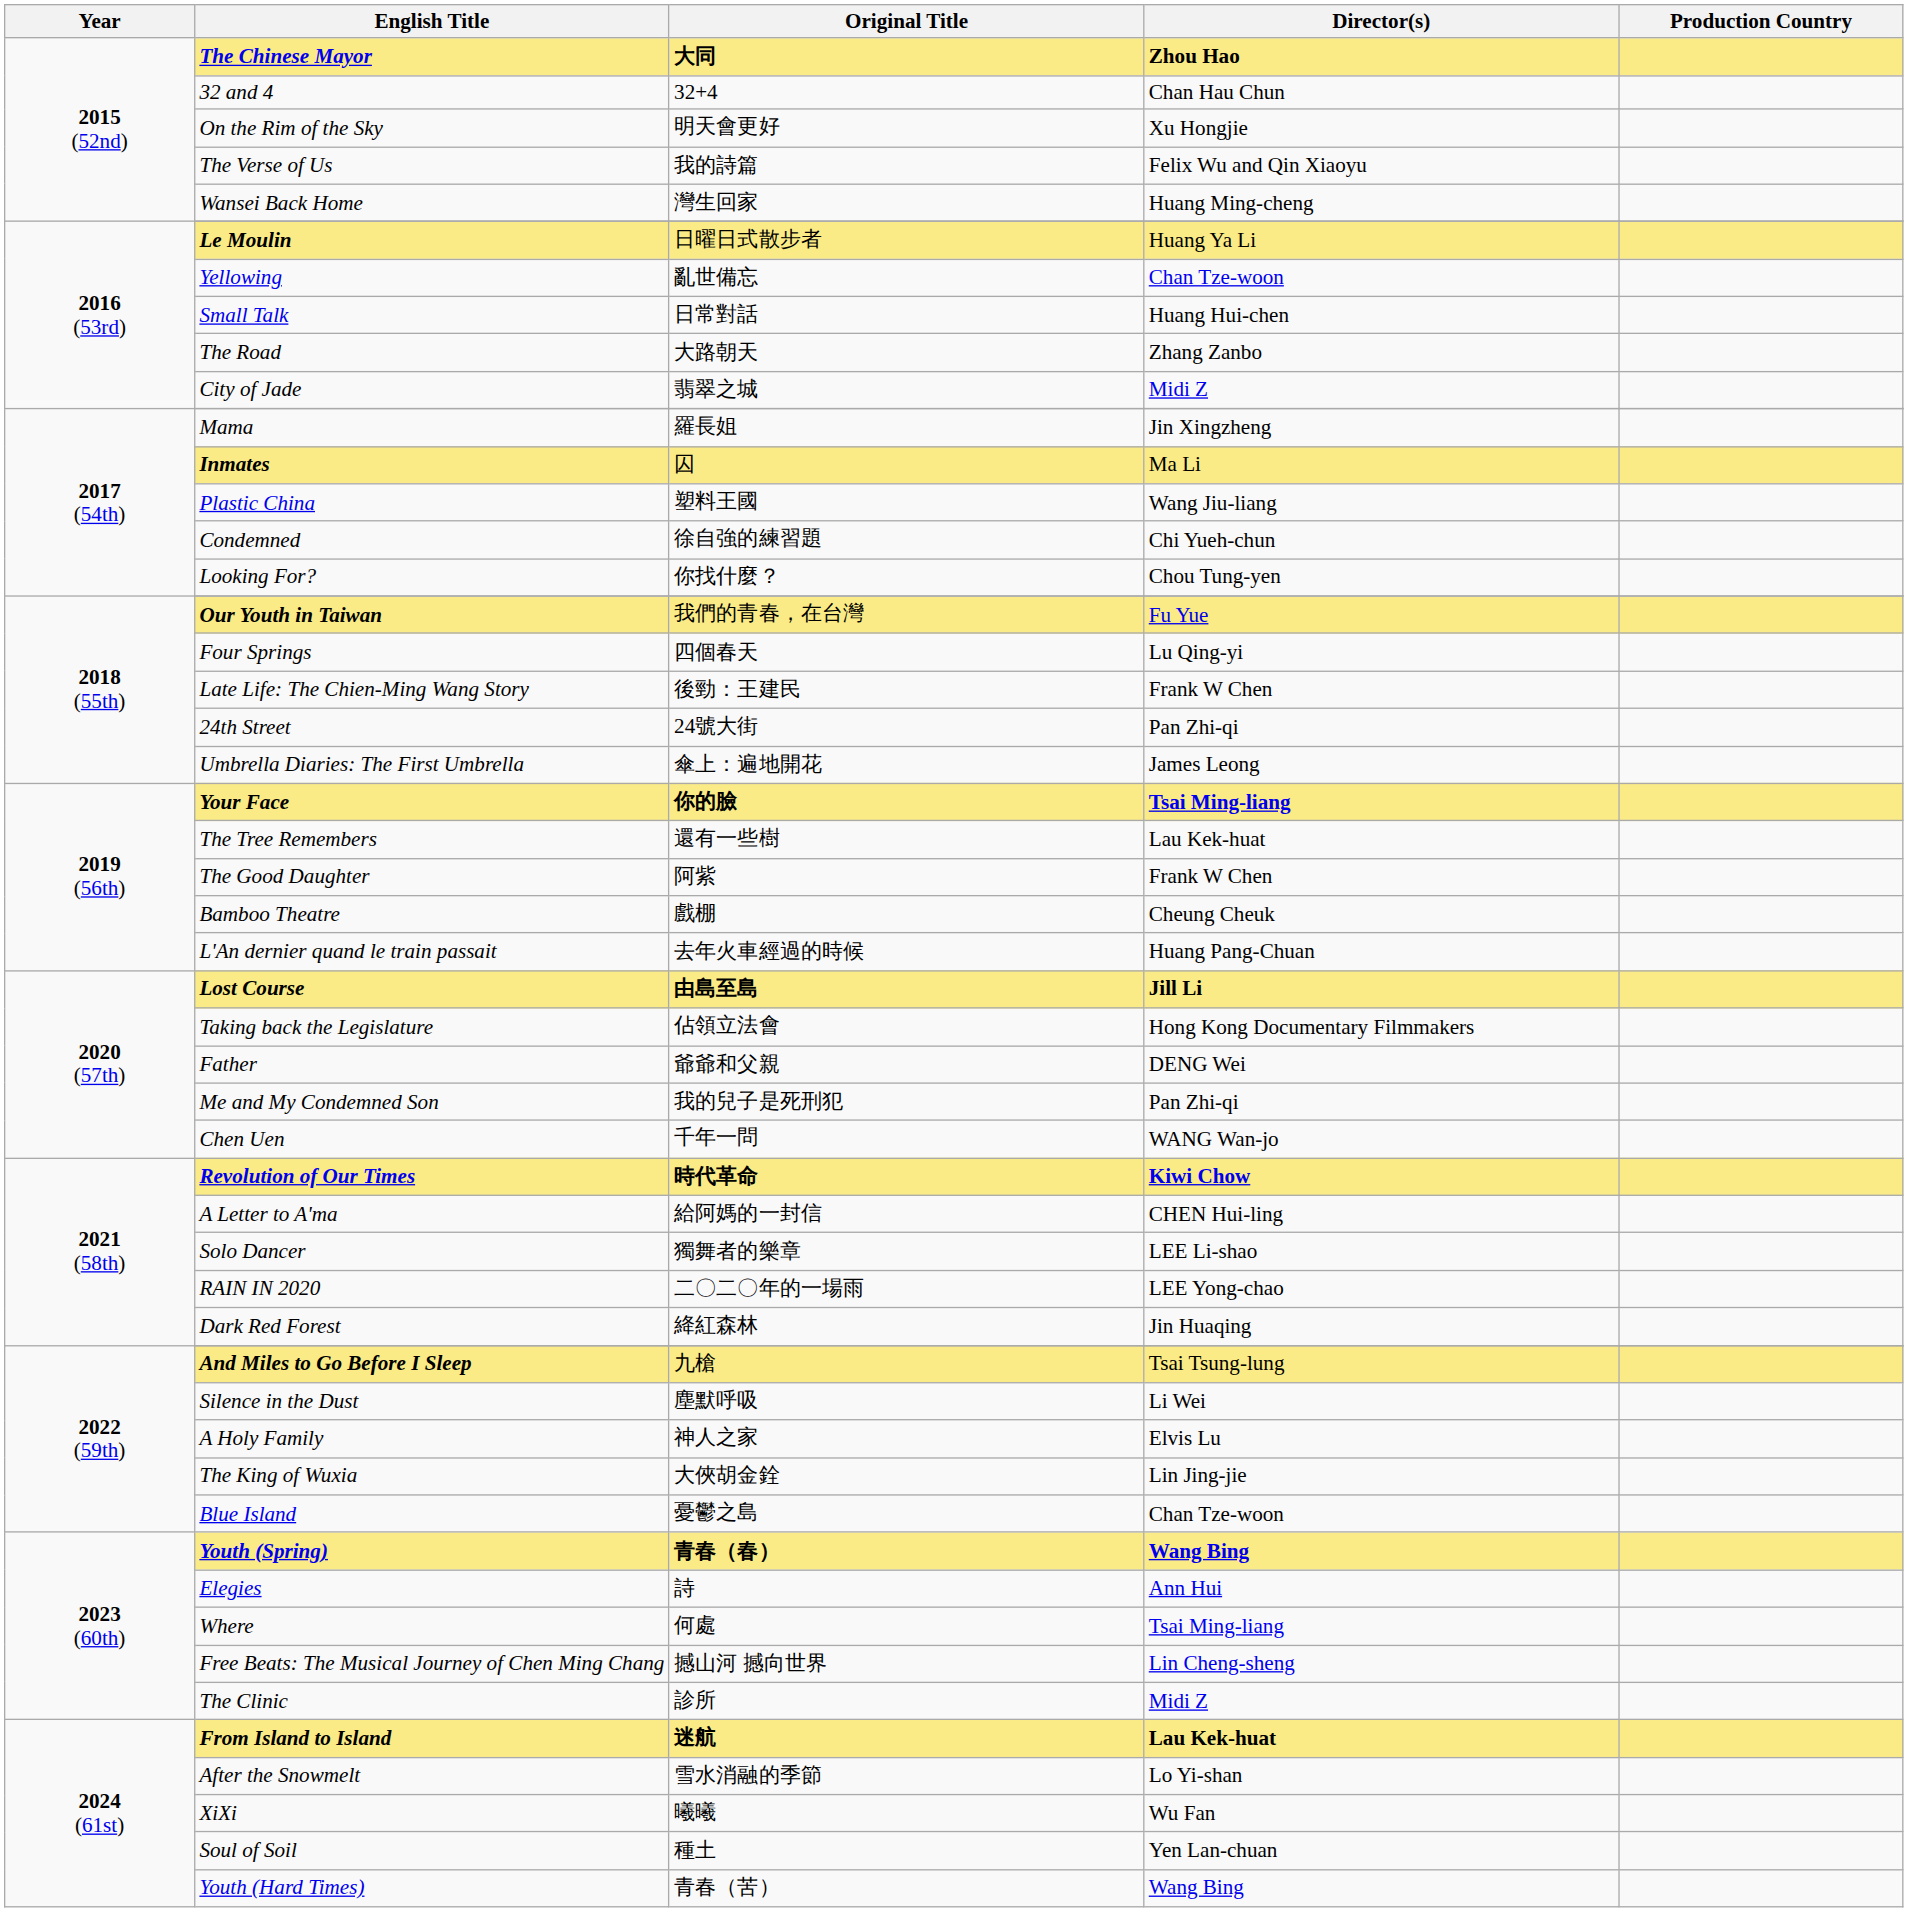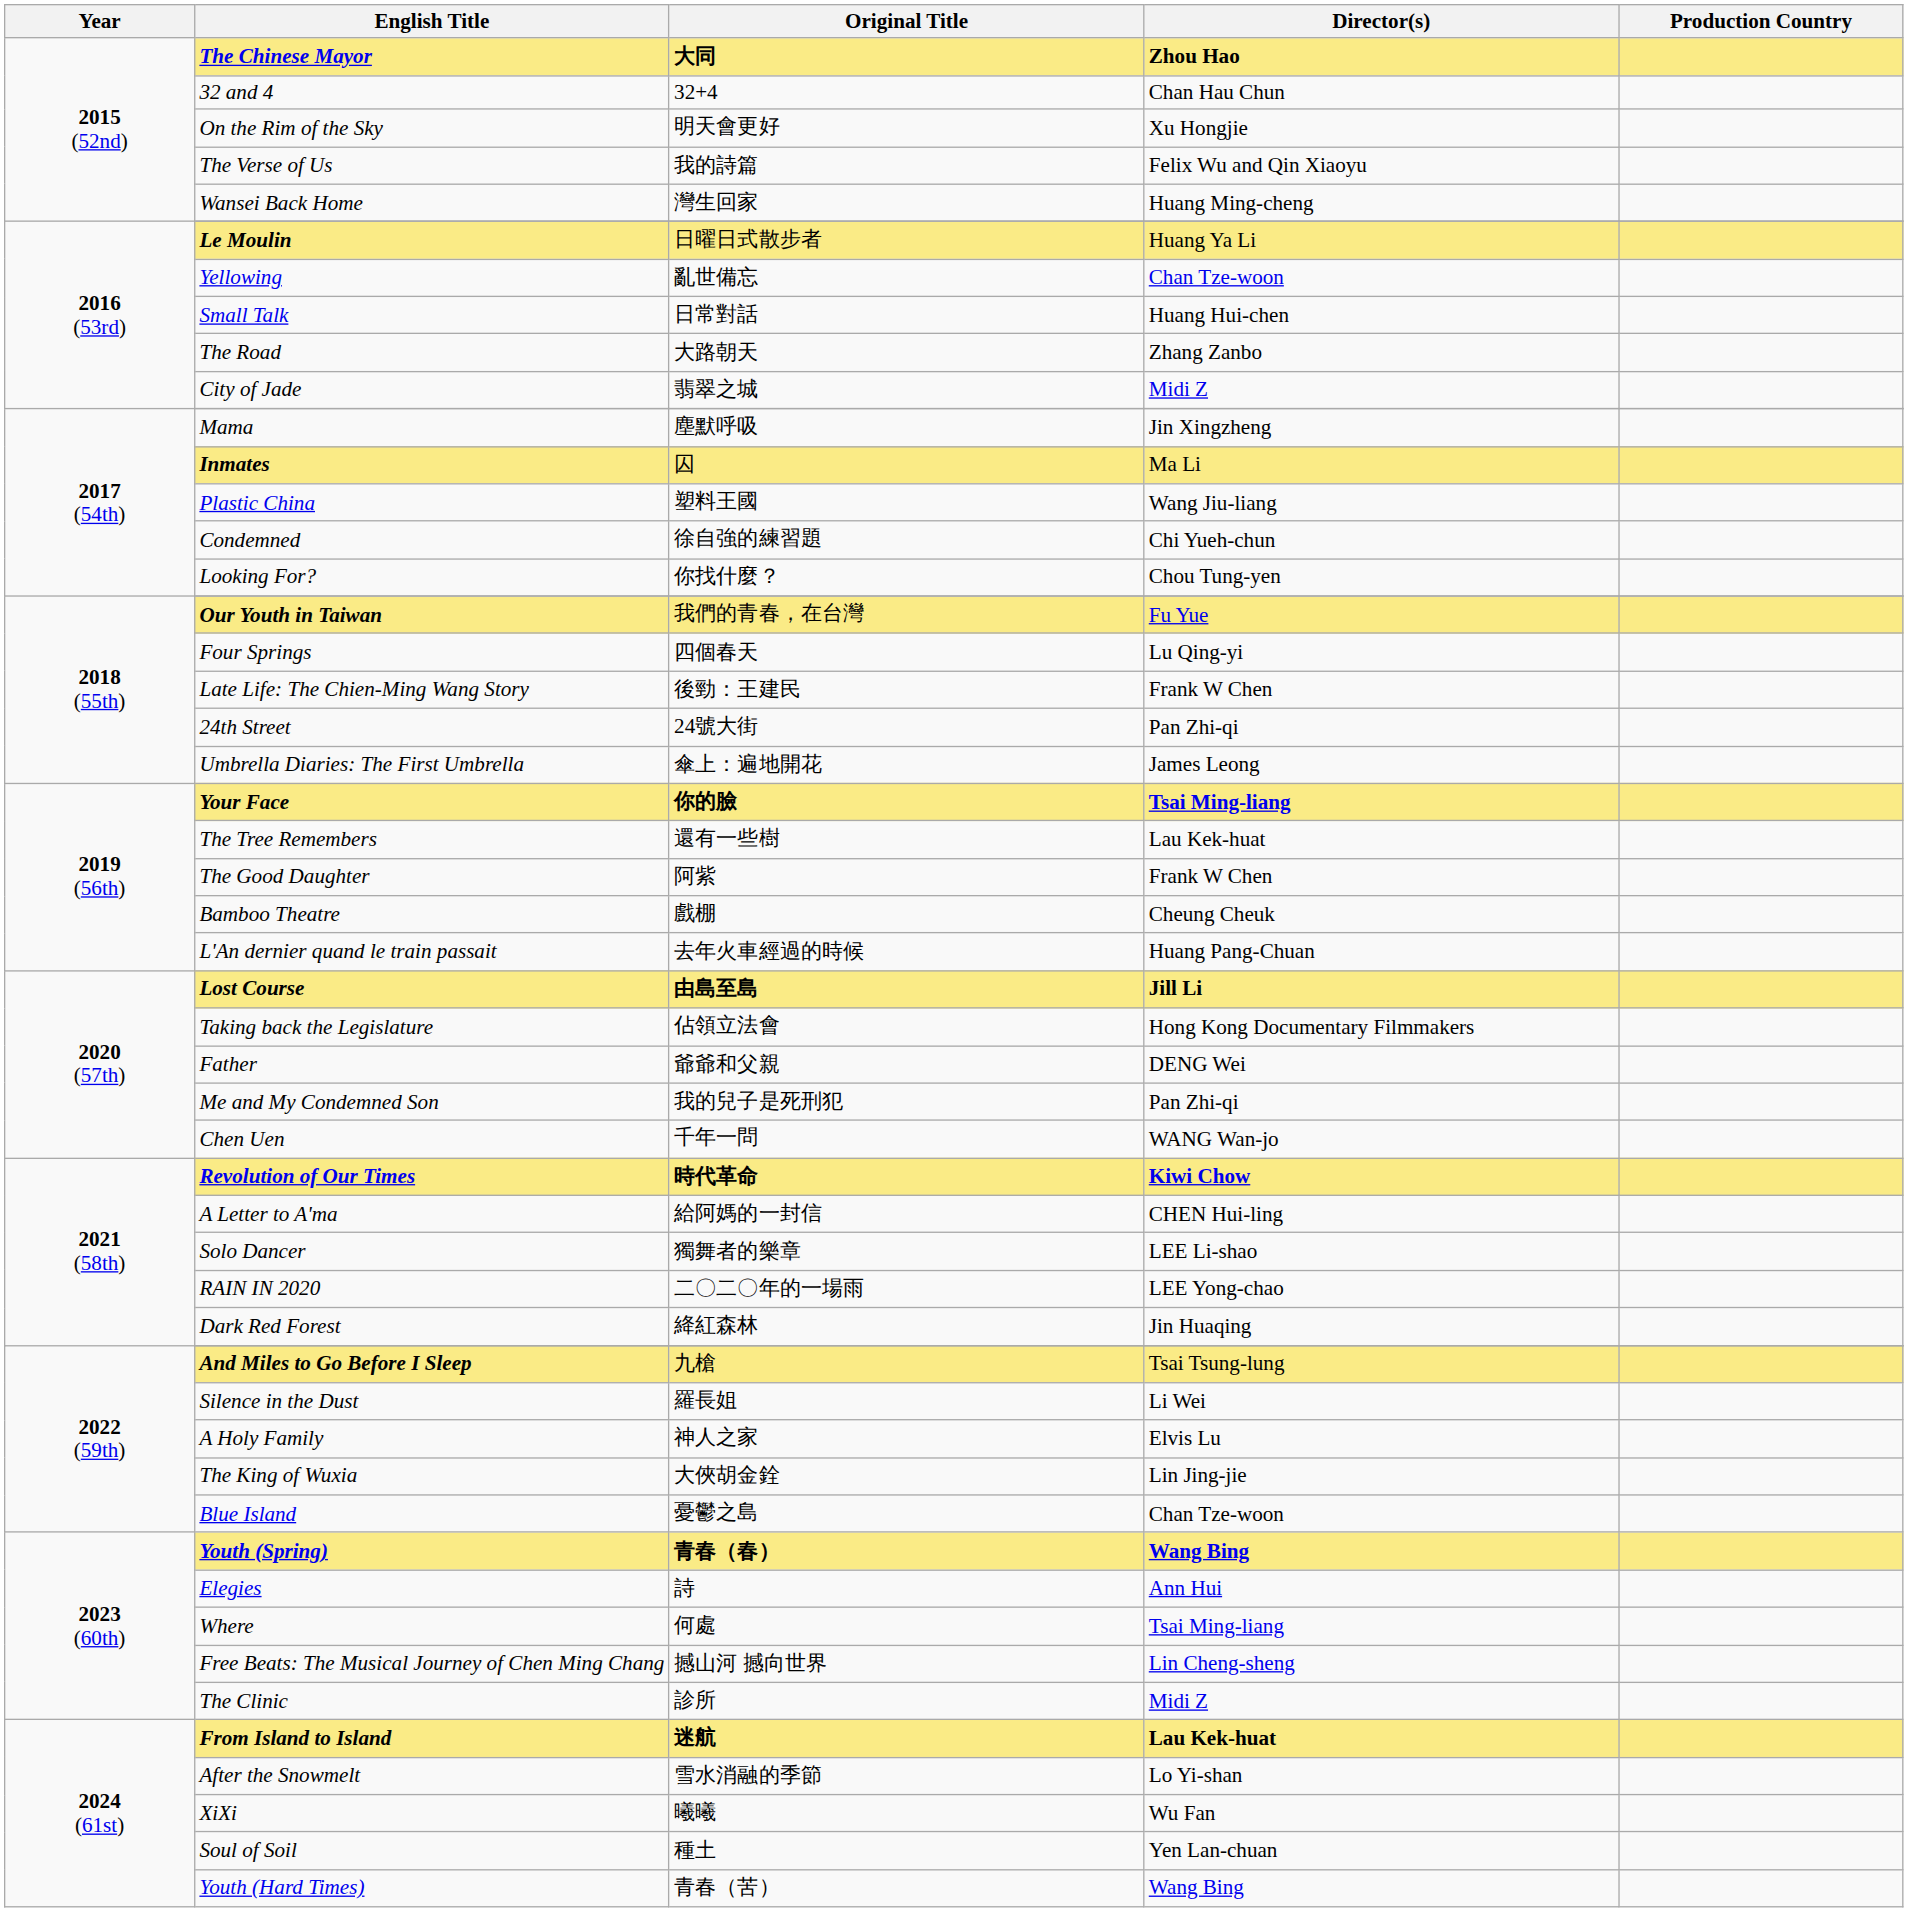 <table class="sortable wikitable">
 <tr>
 <th scope="col" style="width:10%;">Year</th>
 <th scope="col" style="width:25%;">English Title</th>
 <th scope="col" style="width:25%;">Original Title</th>
 <th scope="col" style="width:25%;">Director(s)</th>
 <th scope="col" style="width:15%;">Production Country</th>
 </tr>
 <tr>
 <td rowspan="5" style="text-align:center"><strong>2015</strong><br>(<a href='#'>52nd</a>)</td>
 <td style="background:#FAEB86;"><strong><em><a href='#'>The Chinese Mayor</a></em></strong></td>
 <td style="background:#FAEB86;"><strong>大同</strong></td>
 <td style="background:#FAEB86;"><strong>Zhou Hao</strong></td>
 <td style="background:#FAEB86;"></td>
 </tr>
 <tr>
 <td><em>32 and 4</em></td>
 <td>32+4</td>
 <td>Chan Hau Chun</td>
 <td></td>
 </tr>
 <tr>
 <td><em>On the Rim of the Sky</em></td>
 <td>明天會更好</td>
 <td>Xu Hongjie</td>
 <td></td>
 </tr>
 <tr>
 <td><em>The Verse of Us</em></td>
 <td>我的詩篇</td>
 <td>Felix Wu and Qin Xiaoyu</td>
 <td></td>
 </tr>
 <tr>
 <td><em>Wansei Back Home</em></td>
 <td>灣生回家</td>
 <td>Huang Ming-cheng</td>
 <td></td>
 </tr>
 <tr>
 <td rowspan="6" style="text-align:center"><strong>2016</strong><br>(<a href='#'>53rd</a>)</td>
 </tr>
 <tr style="background:#FAEB86">
 <td><strong><em>Le Moulin</em></strong></td>
 <td>日曜日式散步者</td>
 <td>Huang Ya Li</td>
 <td></td>
 </tr>
 <tr>
 <td><em><a href='#'>Yellowing</a></em></td>
 <td>亂世備忘</td>
 <td><a href='#'>Chan Tze-woon</a></td>
 <td></td>
 </tr>
 <tr>
 <td><em><a href='#'>Small Talk</a></em></td>
 <td>日常對話</td>
 <td>Huang Hui-chen</td>
 <td></td>
 </tr>
 <tr>
 <td><em>The Road</em></td>
 <td>大路朝天</td>
 <td>Zhang Zanbo</td>
 <td></td>
 </tr>
 <tr>
 <td><em>City of Jade</em></td>
 <td>翡翠之城</td>
 <td><a href='#'>Midi Z</a></td>
 <td></td>
 </tr>
 <tr>
 <td rowspan="6" style="text-align:center"><strong>2017</strong><br>(<a href='#'>54th</a>)</td>
 </tr>
 <tr>
 <td><em>Mama</em></td>
-<td>羅長姐</td>
+<td>塵默呼吸</td>
 <td>Jin Xingzheng</td>
 <td></td>
 </tr>
 <tr style="background:#FAEB86">
 <td><strong><em>Inmates</em></strong></td>
 <td>囚</td>
 <td>Ma Li</td>
 <td></td>
 </tr>
 <tr>
 <td><em><a href='#'>Plastic China</a></em></td>
 <td>塑料王國</td>
 <td>Wang Jiu-liang</td>
 <td></td>
 </tr>
 <tr>
 <td><em>Condemned</em></td>
 <td>徐自強的練習題</td>
 <td>Chi Yueh-chun</td>
 <td></td>
 </tr>
 <tr>
 <td><em>Looking For?</em></td>
 <td>你找什麼？</td>
 <td>Chou Tung-yen</td>
 <td></td>
 </tr>
 <tr>
 <td rowspan="6" style="text-align:center"><strong>2018</strong><br>(<a href='#'>55th</a>)</td>
 </tr>
 <tr style="background:#FAEB86">
 <td><strong><em>Our Youth in Taiwan</em></strong></td>
 <td>我們的青春，在台灣</td>
 <td><a href='#'>Fu Yue</a></td>
 <td></td>
 </tr>
 <tr>
 <td><em>Four Springs</em></td>
 <td>四個春天</td>
 <td>Lu Qing-yi</td>
 <td></td>
 </tr>
 <tr>
 <td><em>Late Life: The Chien-Ming Wang Story</em></td>
 <td>後勁：王建民</td>
 <td>Frank W Chen</td>
 <td></td>
 </tr>
 <tr>
 <td><em>24th Street</em></td>
 <td>24號大街</td>
 <td>Pan Zhi-qi</td>
 <td></td>
 </tr>
 <tr>
 <td><em>Umbrella Diaries: The First Umbrella</em></td>
 <td>傘上：遍地開花</td>
 <td>James Leong</td>
 <td></td>
 </tr>
 <tr>
 <td rowspan="5" style="text-align:center"><strong>2019</strong><br>(<a href='#'>56th</a>)</td>
 <td style="background:#FAEB86;"><strong><em>Your Face</em></strong></td>
 <td style="background:#FAEB86;"><strong>你的臉</strong></td>
 <td style="background:#FAEB86;"><strong><a href='#'>Tsai Ming-liang</a></strong></td>
 <td style="background:#FAEB86;"></td>
 </tr>
 <tr>
 <td><em>The Tree Remembers</em></td>
 <td>還有一些樹</td>
 <td>Lau Kek-huat</td>
 <td></td>
 </tr>
 <tr>
 <td><em>The Good Daughter</em></td>
 <td>阿紫</td>
 <td>Frank W Chen</td>
 <td></td>
 </tr>
 <tr>
 <td><em>Bamboo Theatre</em></td>
 <td>戲棚</td>
 <td>Cheung Cheuk</td>
 <td></td>
 </tr>
 <tr>
 <td><em>L'An dernier quand le train passait</em></td>
 <td>去年火車經過的時候</td>
 <td>Huang Pang-Chuan</td>
 <td></td>
 </tr>
 <tr>
 <td rowspan="5" style="text-align:center"><strong>2020</strong><br>(<a href='#'>57th</a>)</td>
 <td style="background:#FAEB86;"><strong><em>Lost Course</em></strong></td>
 <td style="background:#FAEB86;"><strong>由島至島</strong></td>
 <td style="background:#FAEB86;"><strong>Jill Li</strong></td>
 <td style="background:#FAEB86;"></td>
 </tr>
 <tr>
 <td><em>Taking back the Legislature</em></td>
 <td>佔領立法會</td>
 <td>Hong Kong Documentary Filmmakers</td>
 <td></td>
 </tr>
 <tr>
 <td><em>Father</em></td>
 <td>爺爺和父親</td>
 <td>DENG Wei</td>
 <td></td>
 </tr>
 <tr>
 <td><em>Me and My Condemned Son</em></td>
 <td>我的兒子是死刑犯</td>
 <td>Pan Zhi-qi</td>
 <td></td>
 </tr>
 <tr>
 <td><em>Chen Uen</em></td>
 <td>千年一問</td>
 <td>WANG Wan-jo</td>
 <td></td>
 </tr>
 <tr>
 <td rowspan="5" style="text-align:center"><strong>2021</strong><br>(<a href='#'>58th</a>)</td>
 <td style="background:#FAEB86;"><strong><em><a href='#'>Revolution of Our Times</a></em></strong></td>
 <td style="background:#FAEB86;"><strong>時代革命</strong></td>
 <td style="background:#FAEB86;"><strong><a href='#'>Kiwi Chow</a></strong></td>
 <td style="background:#FAEB86;"></td>
 </tr>
 <tr>
 <td><em>A Letter to A'ma</em></td>
 <td>給阿媽的一封信</td>
 <td>CHEN Hui-ling</td>
 <td></td>
 </tr>
 <tr>
 <td><em>Solo Dancer</em></td>
 <td>獨舞者的樂章</td>
 <td>LEE Li-shao</td>
 <td></td>
 </tr>
 <tr>
 <td><em>RAIN IN 2020</em></td>
 <td>二〇二〇年的一場雨</td>
 <td>LEE Yong-chao</td>
 <td></td>
 </tr>
 <tr>
 <td><em>Dark Red Forest</em></td>
 <td>絳紅森林</td>
 <td>Jin Huaqing</td>
 <td></td>
 </tr>
 <tr>
 <td rowspan="6" style="text-align:center"><strong>2022</strong><br>(<a href='#'>59th</a>)</td>
 </tr>
 <tr style="background:#FAEB86">
 <td><strong><em>And Miles to Go Before I Sleep</em></strong></td>
 <td>九槍</td>
 <td>Tsai Tsung-lung</td>
 <td></td>
 </tr>
 <tr>
 <td><em>Silence in the Dust</em></td>
-<td>塵默呼吸</td>
+<td>羅長姐</td>
 <td>Li Wei</td>
 <td></td>
 </tr>
 <tr>
 <td><em>A Holy Family</em></td>
 <td>神人之家</td>
 <td>Elvis Lu</td>
 <td></td>
 </tr>
 <tr>
 <td><em>The King of Wuxia</em></td>
 <td>大俠胡金銓</td>
 <td>Lin Jing-jie</td>
 <td></td>
 </tr>
 <tr>
 <td><em><a href='#'>Blue Island</a></em></td>
 <td>憂鬱之島</td>
 <td>Chan Tze-woon</td>
 <td></td>
 </tr>
 <tr>
 <td rowspan="5" style="text-align:center"><strong>2023</strong><br>(<a href='#'>60th</a>)</td>
 <td style="background:#FAEB86;"><strong><em><a href='#'>Youth (Spring)</a></em></strong></td>
 <td style="background:#FAEB86;"><strong>青春（春）</strong></td>
 <td style="background:#FAEB86;"><strong><a href='#'>Wang Bing</a></strong></td>
 <td style="background:#FAEB86;"></td>
 </tr>
 <tr>
 <td><em><a href='#'>Elegies</a></em></td>
 <td>詩</td>
 <td><a href='#'>Ann Hui</a></td>
 <td></td>
 </tr>
 <tr>
 <td><em>Where</em></td>
 <td>何處</td>
 <td><a href='#'>Tsai Ming-liang</a></td>
 <td></td>
 </tr>
 <tr>
 <td><em>Free Beats: The Musical Journey of Chen Ming Chang</em></td>
 <td>撼山河 撼向世界</td>
 <td><a href='#'>Lin Cheng-sheng</a></td>
 <td></td>
 </tr>
 <tr>
 <td><em>The Clinic</em></td>
 <td>診所</td>
 <td><a href='#'>Midi Z</a></td>
 <td></td>
 </tr>
 <tr>
 <td rowspan="5" style="text-align:center"><strong>2024</strong><br>(<a href='#'>61st</a>)</td>
 <td style="background:#FAEB86;"><strong><em>From Island to Island</em></strong></td>
 <td style="background:#FAEB86;"><strong>迷航</strong></td>
 <td style="background:#FAEB86;"><strong>Lau Kek-huat</strong></td>
 <td style="background:#FAEB86;"></td>
 </tr>
 <tr>
 <td><em>After the Snowmelt</em></td>
 <td>雪水消融的季節</td>
 <td>Lo Yi-shan</td>
 <td></td>
 </tr>
 <tr>
 <td><em>XiXi</em></td>
 <td>曦曦</td>
 <td>Wu Fan</td>
 <td></td>
 </tr>
 <tr>
 <td><em>Soul of Soil</em></td>
 <td>種土</td>
 <td>Yen Lan-chuan</td>
 <td></td>
 </tr>
 <tr>
 <td><em><a href='#'>Youth (Hard Times)</a></em></td>
 <td>青春（苦）</td>
 <td><a href='#'>Wang Bing</a></td>
 <td></td>
 </tr>
 </table>
